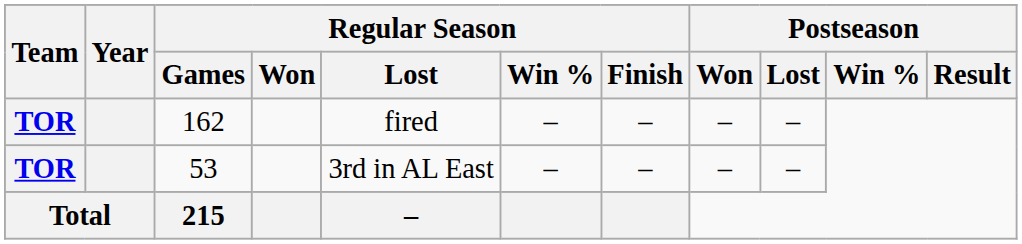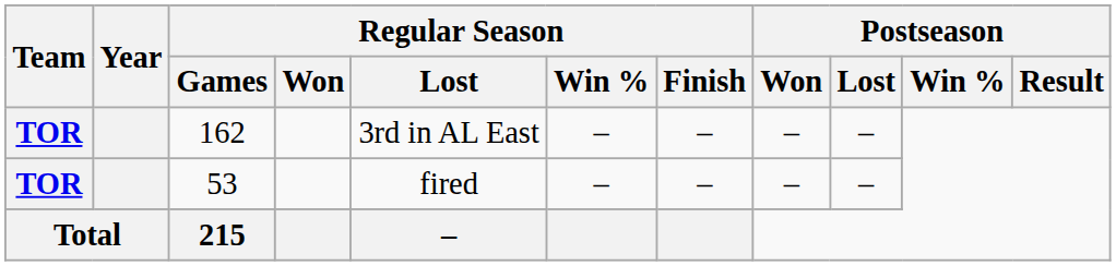 <table class="wikitable" style="font-size: 95%; text-align:center;">
 <tr>
 <th rowspan="2">Team</th>
 <th rowspan="2">Year</th>
 <th colspan="5">Regular Season</th>
 <th colspan="4">Postseason</th>
 </tr>
 <tr>
 <th>Games</th>
 <th>Won</th>
 <th>Lost</th>
 <th>Win %</th>
 <th>Finish</th>
 <th>Won</th>
 <th>Lost</th>
 <th>Win %</th>
 <th>Result</th>
 </tr>
 <tr>
 <th><a href='#'>TOR</a></th>
 <th></th>
 <td>162</td>
 <td></td>
-<td>fired</td>
+<td>3rd in AL East</td>
 <td>–</td>
 <td>–</td>
 <td>–</td>
 <td>–</td>
 </tr>
 <tr>
 <th><a href='#'>TOR</a></th>
 <th></th>
 <td>53</td>
 <td></td>
-<td>3rd in AL East</td>
+<td>fired</td>
 <td>–</td>
 <td>–</td>
 <td>–</td>
 <td>–</td>
 </tr>
 <tr>
 <th colspan="2">Total</th>
 <th>215</th>
 <th></th>
 <th>–</th>
 <th></th>
 <th></th>
 </tr>
 </table>
